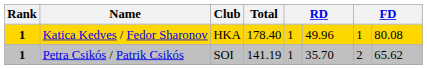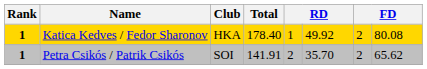 <table class="wikitable sortable">
 <tr>
 <th>Rank</th>
 <th>Name</th>
 <th>Club</th>
 <th>Total</th>
 <th colspan="2" width="80px"><a href='#'>RD</a></th>
 <th colspan="2" width="80px"><a href='#'>FD</a></th>
 </tr>
 <tr bgcolor="gold">
 <td align="center"><strong>1</strong></td>
 <td><a href='#'>Katica Kedves</a> / <a href='#'>Fedor Sharonov</a></td>
 <td>HKA</td>
 <td>178.40</td>
 <td>1</td>
-<td>49.96</td>
-<td>1</td>
+<td>49.92</td>
+<td>2</td>
 <td>80.08</td>
 </tr>
 <tr bgcolor="silver">
 <td align="center"><strong>1</strong></td>
 <td><a href='#'>Petra Csikós</a> / <a href='#'>Patrik Csikós</a></td>
 <td>SOI</td>
-<td>141.19</td>
-<td>1</td>
+<td>141.91</td>
+<td>2</td>
 <td>35.70</td>
 <td>2</td>
 <td>65.62</td>
 </tr>
 <tr>
 </tr>
 </table>
